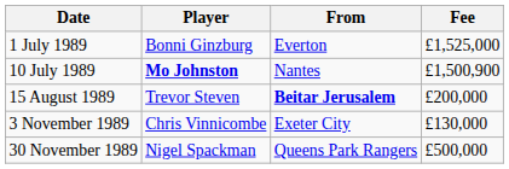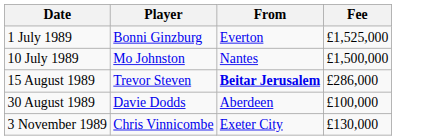 <table class="wikitable sortable">
 <tr>
 <th>Date</th>
 <th>Player</th>
 <th>From</th>
 <th>Fee</th>
 </tr>
 <tr>
 <td>1 July 1989</td>
 <td> <a href='#'>Bonni Ginzburg</a></td>
 <td> <a href='#'>Everton</a></td>
 <td>£1,525,000</td>
 </tr>
 <tr>
 <td>10 July 1989</td>
-<td><strong> <a href='#'>Mo Johnston</a></strong></td>
+<td> <a href='#'>Mo Johnston</a></td>
 <td> <a href='#'>Nantes</a></td>
-<td>£1,500,900</td>
+<td>£1,500,000</td>
 </tr>
 <tr>
 <td>15 August 1989</td>
 <td> <a href='#'>Trevor Steven</a></td>
 <td><strong> <a href='#'>Beitar Jerusalem</a></strong></td>
-<td>£200,000</td>
+<td>£286,000</td>
+</tr>
+<tr>
+<td>30 August 1989</td>
+<td> <a href='#'>Davie Dodds</a></td>
+<td> <a href='#'>Aberdeen</a></td>
+<td>£100,000</td>
 </tr>
 <tr>
 <td>3 November 1989</td>
 <td> <a href='#'>Chris Vinnicombe</a></td>
 <td> <a href='#'>Exeter City</a></td>
 <td>£130,000</td>
 </tr>
-<tr>
-<td>30 November 1989</td>
-<td> <a href='#'>Nigel Spackman</a></td>
-<td> <a href='#'>Queens Park Rangers</a></td>
-<td>£500,000</td>
-</tr>
 </table>
